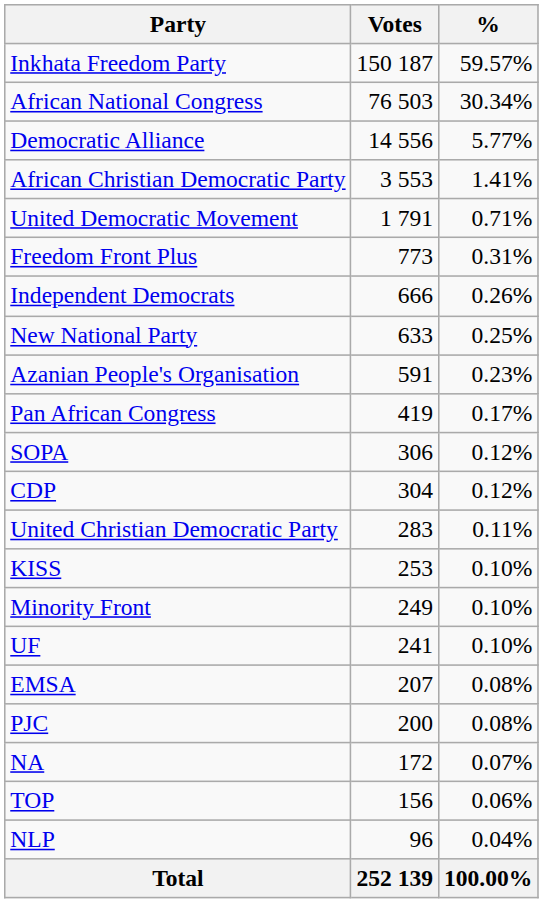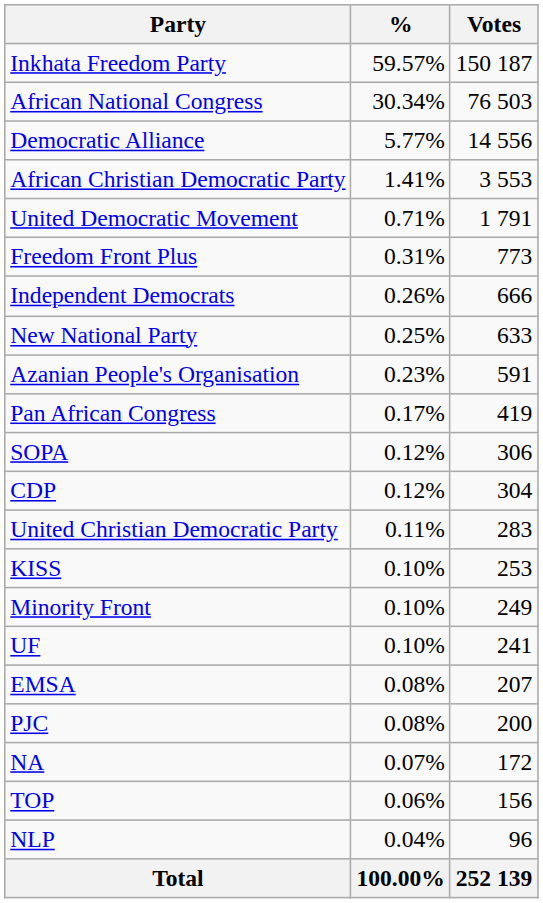 <table class="wikitable" style="font-size: 95%; text-align: right">
 <tr>
 <th>Party</th>
+<th>%</th>
 <th>Votes</th>
-<th>%</th>
 </tr>
 <tr>
 <td align=left><a href='#'>Inkhata Freedom Party</a></td>
+<td>59.57%</td>
 <td>150 187</td>
-<td>59.57%</td>
 </tr>
 <tr>
 <td align=left><a href='#'>African National Congress</a></td>
+<td>30.34%</td>
 <td>76 503</td>
-<td>30.34%</td>
 </tr>
 <tr>
 <td align=left><a href='#'>Democratic Alliance</a></td>
+<td>5.77%</td>
 <td>14 556</td>
-<td>5.77%</td>
 </tr>
 <tr>
 <td align=left><a href='#'>African Christian Democratic Party</a></td>
+<td>1.41%</td>
 <td>3 553</td>
-<td>1.41%</td>
 </tr>
 <tr>
 <td align=left><a href='#'>United Democratic Movement</a></td>
+<td>0.71%</td>
 <td>1 791</td>
-<td>0.71%</td>
 </tr>
 <tr>
 <td align=left><a href='#'>Freedom Front Plus</a></td>
+<td>0.31%</td>
 <td>773</td>
-<td>0.31%</td>
 </tr>
 <tr>
 <td align=left><a href='#'>Independent Democrats</a></td>
+<td>0.26%</td>
 <td>666</td>
-<td>0.26%</td>
 </tr>
 <tr>
 <td align=left><a href='#'>New National Party</a></td>
+<td>0.25%</td>
 <td>633</td>
-<td>0.25%</td>
 </tr>
 <tr>
 <td align=left><a href='#'>Azanian People's Organisation</a></td>
+<td>0.23%</td>
 <td>591</td>
-<td>0.23%</td>
 </tr>
 <tr>
 <td align=left><a href='#'>Pan African Congress</a></td>
+<td>0.17%</td>
 <td>419</td>
-<td>0.17%</td>
 </tr>
 <tr>
 <td align=left><a href='#'>SOPA</a></td>
+<td>0.12%</td>
 <td>306</td>
-<td>0.12%</td>
 </tr>
 <tr>
 <td align=left><a href='#'>CDP</a></td>
+<td>0.12%</td>
 <td>304</td>
-<td>0.12%</td>
 </tr>
 <tr>
 <td align=left><a href='#'>United Christian Democratic Party</a></td>
+<td>0.11%</td>
 <td>283</td>
-<td>0.11%</td>
 </tr>
 <tr>
 <td align=left><a href='#'>KISS</a></td>
+<td>0.10%</td>
 <td>253</td>
-<td>0.10%</td>
 </tr>
 <tr>
 <td align=left><a href='#'>Minority Front</a></td>
+<td>0.10%</td>
 <td>249</td>
-<td>0.10%</td>
 </tr>
 <tr>
 <td align=left><a href='#'>UF</a></td>
+<td>0.10%</td>
 <td>241</td>
-<td>0.10%</td>
 </tr>
 <tr>
 <td align=left><a href='#'>EMSA</a></td>
+<td>0.08%</td>
 <td>207</td>
-<td>0.08%</td>
 </tr>
 <tr>
 <td align=left><a href='#'>PJC</a></td>
+<td>0.08%</td>
 <td>200</td>
-<td>0.08%</td>
 </tr>
 <tr>
 <td align=left><a href='#'>NA</a></td>
+<td>0.07%</td>
 <td>172</td>
-<td>0.07%</td>
 </tr>
 <tr>
 <td align=left><a href='#'>TOP</a></td>
+<td>0.06%</td>
 <td>156</td>
-<td>0.06%</td>
 </tr>
 <tr>
 <td align=left><a href='#'>NLP</a></td>
+<td>0.04%</td>
 <td>96</td>
-<td>0.04%</td>
 </tr>
 <tr>
 <th align=left>Total</th>
+<th>100.00%</th>
 <th>252 139</th>
-<th>100.00%</th>
 </tr>
 </table>
